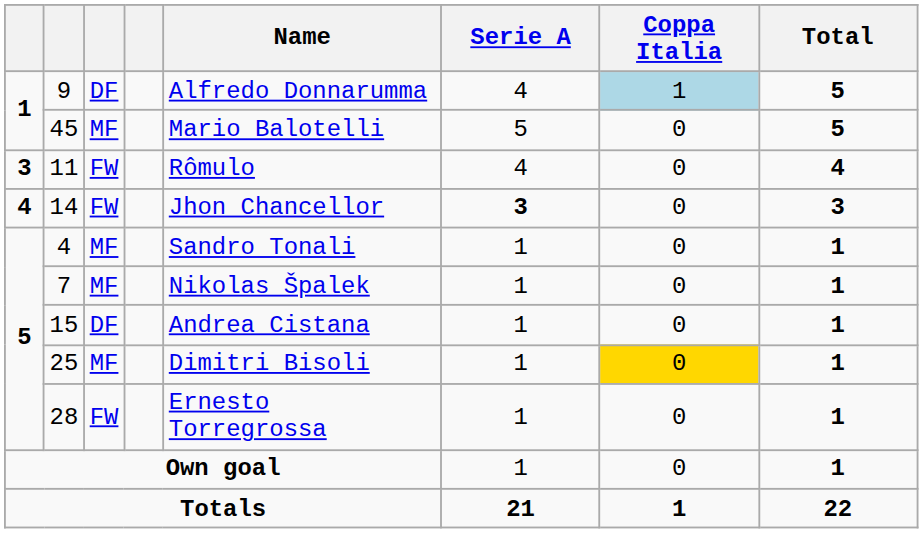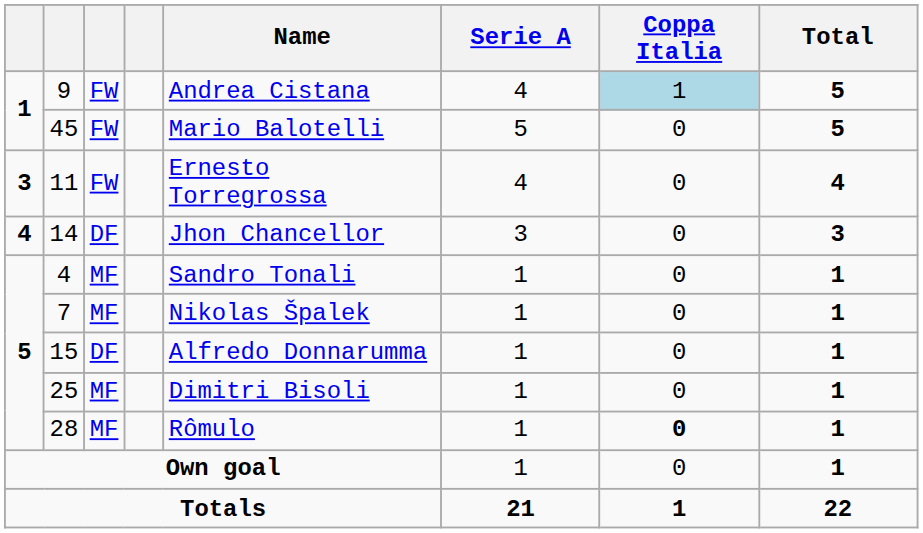 <table class="wikitable" style="text-align:center">
 <tr>
 <th width=15></th>
 <th width=15></th>
 <th width=15></th>
 <th width=15></th>
 <th width=145>Name</th>
 <th width=80><strong><a href='#'>Serie A</a></strong></th>
 <th width=80><strong><a href='#'>Coppa Italia</a></strong></th>
 <th width=80>Total</th>
 </tr>
 <tr>
 <td rowspan=2><strong>1</strong></td>
 <td>9</td>
-<td><a href='#'>DF</a></td>
+<td><a href='#'>FW</a></td>
 <td></td>
-<td align=left><a href='#'>Alfredo Donnarumma</a></td>
+<td align=left><a href='#'>Andrea Cistana</a></td>
 <td>4</td>
 <td style="background: lightblue;">1</td>
 <td><strong>5</strong></td>
 </tr>
 <tr>
 <td>45</td>
-<td><a href='#'>MF</a></td>
+<td><a href='#'>FW</a></td>
 <td></td>
 <td align=left><a href='#'>Mario Balotelli</a></td>
 <td>5</td>
 <td>0</td>
 <td><strong>5</strong></td>
 </tr>
 <tr>
 <td><strong>3</strong></td>
 <td>11</td>
 <td><a href='#'>FW</a></td>
 <td></td>
-<td align=left><a href='#'>Rômulo</a></td>
+<td align=left><a href='#'>Ernesto Torregrossa</a></td>
 <td>4</td>
 <td>0</td>
 <td><strong>4</strong></td>
 </tr>
 <tr>
 <td><strong>4</strong></td>
 <td>14</td>
-<td><a href='#'>FW</a></td>
+<td><a href='#'>DF</a></td>
 <td></td>
 <td align=left><a href='#'>Jhon Chancellor</a></td>
-<td><strong>3</strong></td>
+<td>3</td>
 <td>0</td>
 <td><strong>3</strong></td>
 </tr>
 <tr>
 <td rowspan=5><strong>5</strong></td>
 <td>4</td>
 <td><a href='#'>MF</a></td>
 <td></td>
 <td align=left><a href='#'>Sandro Tonali</a></td>
 <td>1</td>
 <td>0</td>
 <td><strong>1</strong></td>
 </tr>
 <tr>
 <td>7</td>
 <td><a href='#'>MF</a></td>
 <td></td>
 <td align=left><a href='#'>Nikolas Špalek</a></td>
 <td>1</td>
 <td>0</td>
 <td><strong>1</strong></td>
 </tr>
 <tr>
 <td>15</td>
 <td><a href='#'>DF</a></td>
 <td></td>
-<td align=left><a href='#'>Andrea Cistana</a></td>
+<td align=left><a href='#'>Alfredo Donnarumma</a></td>
 <td>1</td>
 <td>0</td>
 <td><strong>1</strong></td>
 </tr>
 <tr>
 <td>25</td>
 <td><a href='#'>MF</a></td>
 <td></td>
 <td align=left><a href='#'>Dimitri Bisoli</a></td>
 <td>1</td>
-<td style="background: gold;">0</td>
+<td>0</td>
 <td><strong>1</strong></td>
 </tr>
 <tr>
 <td>28</td>
-<td><a href='#'>FW</a></td>
+<td><a href='#'>MF</a></td>
 <td></td>
-<td align=left><a href='#'>Ernesto Torregrossa</a></td>
+<td align=left><a href='#'>Rômulo</a></td>
 <td>1</td>
-<td>0</td>
+<td><strong>0</strong></td>
 <td><strong>1</strong></td>
 </tr>
 <tr>
 <td colspan=5><strong>Own goal</strong></td>
 <td>1</td>
 <td>0</td>
 <td><strong>1</strong></td>
 </tr>
 <tr>
 <td colspan=5><strong>Totals</strong></td>
 <td><strong>21</strong></td>
 <td><strong>1</strong></td>
 <td><strong>22</strong></td>
 </tr>
 </table>
